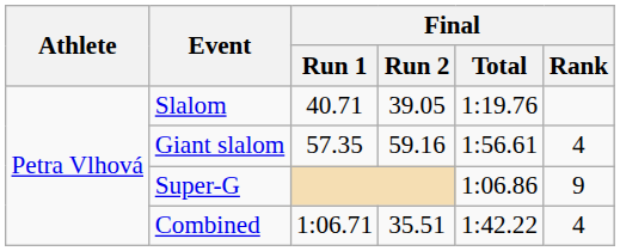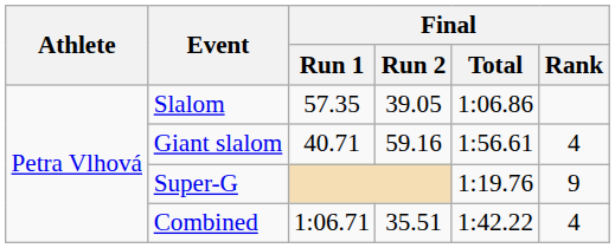 <table class="wikitable">
 <tr>
 <th rowspan="2">Athlete</th>
 <th rowspan="2">Event</th>
 <th colspan="4">Final</th>
 </tr>
 <tr>
 <th>Run 1</th>
 <th>Run 2</th>
 <th>Total</th>
 <th>Rank</th>
 </tr>
 <tr>
 <td rowspan=4><a href='#'>Petra Vlhová</a></td>
 <td><a href='#'>Slalom</a></td>
-<td align="center">40.71</td>
+<td align="center">57.35</td>
 <td align="center">39.05</td>
-<td align="center">1:19.76</td>
+<td align="center">1:06.86</td>
 <td align="center"></td>
 </tr>
 <tr>
 <td><a href='#'>Giant slalom</a></td>
-<td align="center">57.35</td>
+<td align="center">40.71</td>
 <td align="center">59.16</td>
 <td align="center">1:56.61</td>
 <td align="center">4</td>
 </tr>
 <tr>
 <td><a href='#'>Super-G</a></td>
 <td colspan=2 bgcolor="wheat"></td>
-<td align="center">1:06.86</td>
+<td align="center">1:19.76</td>
 <td align="center">9</td>
 </tr>
 <tr>
 <td><a href='#'>Combined</a></td>
 <td align="center">1:06.71</td>
 <td align="center">35.51</td>
 <td align="center">1:42.22</td>
 <td align="center">4</td>
 </tr>
 </table>
